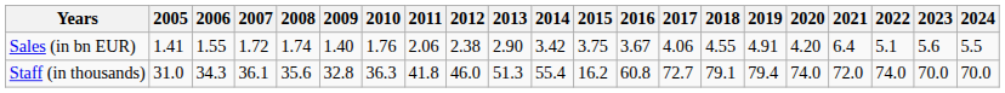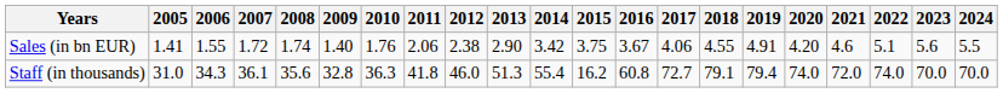 <table class="wikitable">
 <tr>
 <th>Years</th>
 <th>2005</th>
 <th>2006</th>
 <th>2007</th>
 <th>2008</th>
 <th>2009</th>
 <th>2010</th>
 <th>2011</th>
 <th>2012</th>
 <th>2013</th>
 <th>2014</th>
 <th>2015</th>
 <th>2016</th>
 <th>2017</th>
 <th>2018</th>
 <th>2019</th>
 <th>2020</th>
 <th>2021</th>
 <th>2022</th>
 <th>2023</th>
 <th>2024</th>
 </tr>
 <tr>
 <td><a href='#'>Sales</a> (in bn EUR)</td>
 <td>1.41</td>
 <td>1.55</td>
 <td>1.72</td>
 <td>1.74</td>
 <td>1.40</td>
 <td>1.76</td>
 <td>2.06</td>
 <td>2.38</td>
 <td>2.90</td>
 <td>3.42</td>
 <td>3.75</td>
 <td>3.67</td>
 <td>4.06</td>
 <td>4.55</td>
 <td>4.91</td>
 <td>4.20</td>
-<td>6.4</td>
+<td>4.6</td>
 <td>5.1</td>
 <td>5.6</td>
 <td>5.5</td>
 </tr>
 <tr>
 <td><a href='#'>Staff</a> (in thousands)</td>
 <td>31.0</td>
 <td>34.3</td>
 <td>36.1</td>
 <td>35.6</td>
 <td>32.8</td>
 <td>36.3</td>
 <td>41.8</td>
 <td>46.0</td>
 <td>51.3</td>
 <td>55.4</td>
 <td>16.2</td>
 <td>60.8</td>
 <td>72.7</td>
 <td>79.1</td>
 <td>79.4</td>
 <td>74.0</td>
 <td>72.0</td>
 <td>74.0</td>
 <td>70.0</td>
 <td>70.0</td>
 </tr>
 </table>
